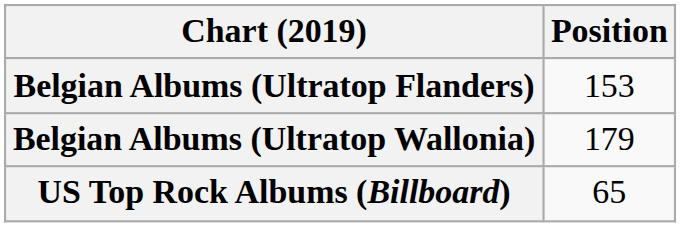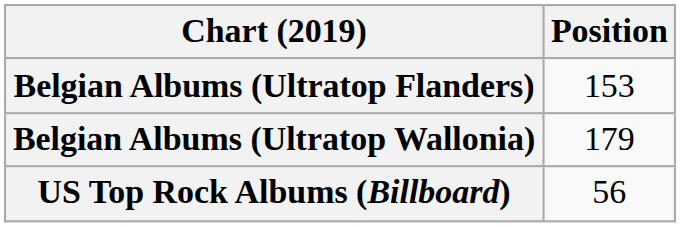 <table class="wikitable sortable plainrowheaders" style="text-align:center">
 <tr>
 <th scope="col">Chart (2019)</th>
 <th scope="col">Position</th>
 </tr>
 <tr>
 <th scope="row">Belgian Albums (Ultratop Flanders)</th>
 <td>153</td>
 </tr>
 <tr>
 <th scope="row">Belgian Albums (Ultratop Wallonia)</th>
 <td>179</td>
 </tr>
 <tr>
 <th scope="row">US Top Rock Albums (<em>Billboard</em>)</th>
-<td>65</td>
+<td>56</td>
 </tr>
 </table>
